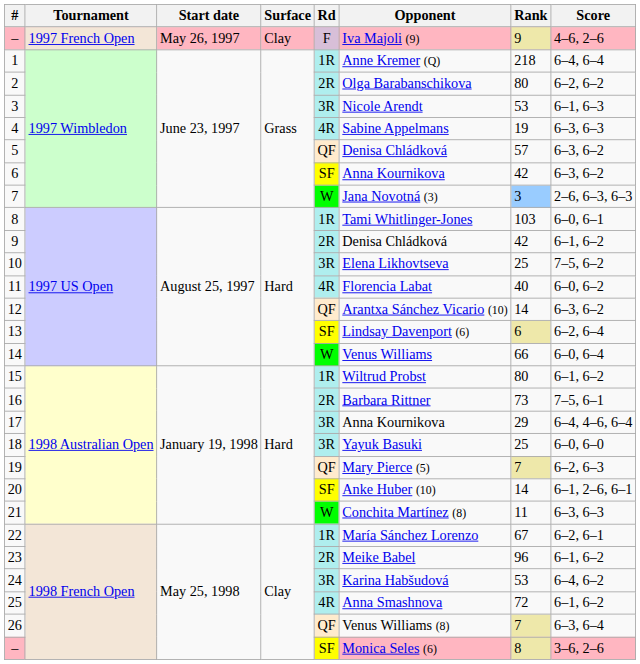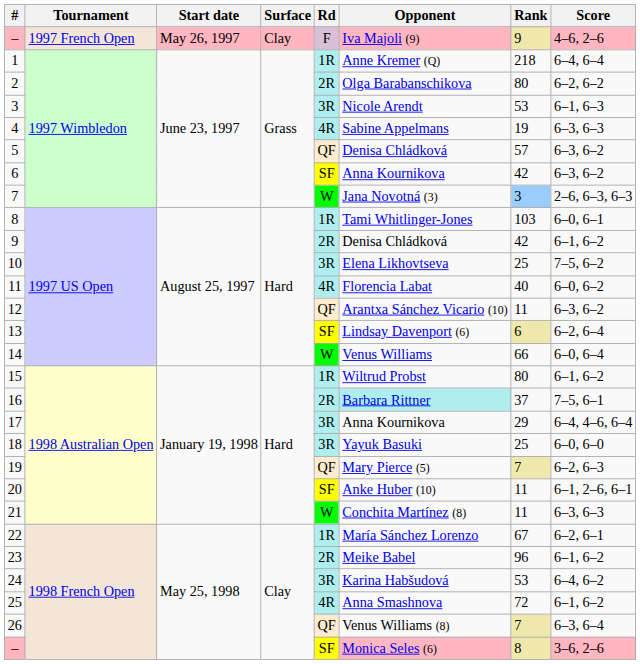 <table class="wikitable sortable">
 <tr>
 <th scope="col">#</th>
 <th scope="col">Tournament</th>
 <th scope="col">Start date</th>
 <th scope="col">Surface</th>
 <th scope="col">Rd</th>
 <th scope="col">Opponent</th>
 <th scope="col">Rank</th>
 <th scope="col" class="unsortable">Score</th>
 </tr>
 <tr style="background:lightpink;">
 <td style="text-align:center">–</td>
 <td bgcolor=f3e6d7><a href='#'>1997 French Open</a></td>
 <td>May 26, 1997</td>
 <td>Clay</td>
 <td style=text-align:center; bgcolor=thistle>F</td>
 <td> <a href='#'>Iva Majoli</a> <small>(9)</small></td>
 <td bgcolor=eee8AA>9</td>
 <td>4–6, 2–6</td>
 </tr>
 <tr>
 <td style="text-align:center">1</td>
 <td rowspan=7 bgcolor=CCFFCC><a href='#'>1997 Wimbledon</a></td>
 <td rowspan=7>June 23, 1997</td>
 <td rowspan=7>Grass</td>
 <td style=text-align:center; bgcolor=afeeee>1R</td>
 <td> <a href='#'>Anne Kremer</a> <small>(Q)</small></td>
 <td>218</td>
 <td>6–4, 6–4</td>
 </tr>
 <tr>
 <td style=text-align:center>2</td>
 <td style=text-align:center; bgcolor=afeeee>2R</td>
 <td> <a href='#'>Olga Barabanschikova</a></td>
 <td>80</td>
 <td>6–2, 6–2</td>
 </tr>
 <tr>
 <td style="text-align:center">3</td>
 <td style=text-align:center; bgcolor=afeeee>3R</td>
 <td> <a href='#'>Nicole Arendt</a></td>
 <td>53</td>
 <td>6–1, 6–3</td>
 </tr>
 <tr>
 <td style="text-align:center">4</td>
 <td style=text-align:center; bgcolor=afeeee>4R</td>
 <td> <a href='#'>Sabine Appelmans</a></td>
 <td>19</td>
 <td>6–3, 6–3</td>
 </tr>
 <tr>
 <td style="text-align:center">5</td>
 <td style=text-align:center; bgcolor=ffebcd>QF</td>
 <td> <a href='#'>Denisa Chládková</a></td>
 <td>57</td>
 <td>6–3, 6–2</td>
 </tr>
 <tr>
 <td style="text-align:center">6</td>
 <td style=text-align:center; bgcolor=yellow>SF</td>
 <td> <a href='#'>Anna Kournikova</a></td>
 <td>42</td>
 <td>6–3, 6–2</td>
 </tr>
 <tr>
 <td style="text-align:center">7</td>
 <td style=text-align:center; bgcolor=lime>W</td>
 <td> <a href='#'>Jana Novotná</a> <small>(3)</small></td>
 <td bgcolor=99ccff>3</td>
 <td>2–6, 6–3, 6–3</td>
 </tr>
 <tr>
 <td style="text-align:center">8</td>
 <td rowspan=7 bgcolor=CCCCFF><a href='#'>1997 US Open</a></td>
 <td rowspan=7>August 25, 1997</td>
 <td rowspan=7>Hard</td>
 <td style=text-align:center; bgcolor=afeeee>1R</td>
 <td> <a href='#'>Tami Whitlinger-Jones</a></td>
 <td>103</td>
 <td>6–0, 6–1</td>
 </tr>
 <tr>
 <td style=text-align:center>9</td>
 <td style=text-align:center; bgcolor=afeeee>2R</td>
 <td> Denisa Chládková</td>
 <td>42</td>
 <td>6–1, 6–2</td>
 </tr>
 <tr>
 <td style="text-align:center">10</td>
 <td style=text-align:center; bgcolor=afeeee>3R</td>
 <td> <a href='#'>Elena Likhovtseva</a></td>
 <td>25</td>
 <td>7–5, 6–2</td>
 </tr>
 <tr>
 <td style="text-align:center">11</td>
 <td style=text-align:center; bgcolor=afeeee>4R</td>
 <td> <a href='#'>Florencia Labat</a></td>
 <td>40</td>
 <td>6–0, 6–2</td>
 </tr>
 <tr>
 <td style="text-align:center">12</td>
 <td style=text-align:center; bgcolor=ffebcd>QF</td>
 <td> <a href='#'>Arantxa Sánchez Vicario</a> <small>(10)</small></td>
-<td>14</td>
+<td>11</td>
 <td>6–3, 6–2</td>
 </tr>
 <tr>
 <td style="text-align:center">13</td>
 <td style=text-align:center; bgcolor=yellow>SF</td>
 <td> <a href='#'>Lindsay Davenport</a> <small>(6)</small></td>
 <td bgcolor=eee8AA>6</td>
 <td>6–2, 6–4</td>
 </tr>
 <tr>
 <td style="text-align:center">14</td>
 <td style=text-align:center; bgcolor=lime>W</td>
 <td> <a href='#'>Venus Williams</a></td>
 <td>66</td>
 <td>6–0, 6–4</td>
 </tr>
 <tr>
 <td style="text-align:center;">15</td>
 <td rowspan=7 bgcolor=FFFFCC><a href='#'>1998 Australian Open</a></td>
 <td rowspan=7>January 19, 1998</td>
 <td rowspan=7>Hard</td>
 <td style=text-align:center; bgcolor=afeeee>1R</td>
 <td> <a href='#'>Wiltrud Probst</a></td>
 <td>80</td>
 <td>6–1, 6–2</td>
 </tr>
 <tr>
 <td style="text-align:center">16</td>
 <td style=text-align:center; bgcolor=afeeee>2R</td>
-<td> <a href='#'>Barbara Rittner</a></td>
-<td>73</td>
+<td style="background: paleturquoise;"> <a href='#'>Barbara Rittner</a></td>
+<td>37</td>
 <td>7–5, 6–1</td>
 </tr>
 <tr>
 <td style="text-align:center;">17</td>
 <td style=text-align:center; bgcolor=afeeee>3R</td>
 <td> Anna Kournikova</td>
 <td>29</td>
 <td>6–4, 4–6, 6–4</td>
 </tr>
 <tr>
 <td style="text-align:center">18</td>
 <td style=text-align:center; bgcolor=afeeee>3R</td>
 <td> <a href='#'>Yayuk Basuki</a></td>
 <td>25</td>
 <td>6–0, 6–0</td>
 </tr>
 <tr>
 <td style="text-align:center">19</td>
 <td style=text-align:center; bgcolor=ffebcd>QF</td>
 <td> <a href='#'>Mary Pierce</a> <small>(5)</small></td>
 <td bgcolor=eee8AA>7</td>
 <td>6–2, 6–3</td>
 </tr>
 <tr>
 <td style="text-align:center">20</td>
 <td style=text-align:center; bgcolor=yellow>SF</td>
 <td> <a href='#'>Anke Huber</a> <small>(10)</small></td>
-<td>14</td>
+<td>11</td>
 <td>6–1, 2–6, 6–1</td>
 </tr>
 <tr>
 <td style="text-align:center">21</td>
 <td style=text-align:center; bgcolor=lime>W</td>
 <td> <a href='#'>Conchita Martínez</a> <small>(8)</small></td>
 <td>11</td>
 <td>6–3, 6–3</td>
 </tr>
 <tr>
 <td style="text-align:center">22</td>
 <td rowspan=6 bgcolor=F3E6D7><a href='#'>1998 French Open</a></td>
 <td rowspan=6>May 25, 1998</td>
 <td rowspan=6>Clay</td>
 <td style=text-align:center; bgcolor=afeeee>1R</td>
 <td> <a href='#'>María Sánchez Lorenzo</a></td>
 <td>67</td>
 <td>6–2, 6–1</td>
 </tr>
 <tr>
 <td style="text-align:center">23</td>
 <td style=text-align:center; bgcolor=afeeee>2R</td>
 <td> <a href='#'>Meike Babel</a></td>
 <td>96</td>
 <td>6–1, 6–2</td>
 </tr>
 <tr>
 <td style="text-align:center">24</td>
 <td style=text-align:center; bgcolor=afeeee>3R</td>
 <td> <a href='#'>Karina Habšudová</a></td>
 <td>53</td>
 <td>6–4, 6–2</td>
 </tr>
 <tr>
 <td style="text-align:center">25</td>
 <td style=text-align:center; bgcolor=afeeee>4R</td>
 <td> <a href='#'>Anna Smashnova</a></td>
 <td>72</td>
 <td>6–1, 6–2</td>
 </tr>
 <tr>
 <td style="text-align:center">26</td>
 <td style=text-align:center; bgcolor=ffebcd>QF</td>
 <td> Venus Williams <small>(8)</small></td>
 <td bgcolor=eee8AA>7</td>
 <td>6–3, 6–4</td>
 </tr>
 <tr bgcolor=lightpink>
 <td style="text-align:center">–</td>
 <td style=text-align:center; bgcolor=yellow>SF</td>
 <td> <a href='#'>Monica Seles</a> <small>(6)</small></td>
 <td bgcolor=eee8AA>8</td>
 <td>3–6, 2–6</td>
 </tr>
 </table>
